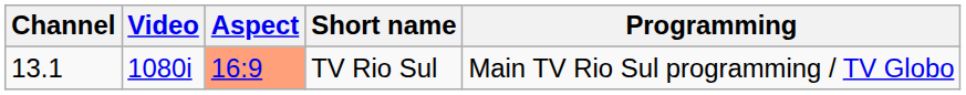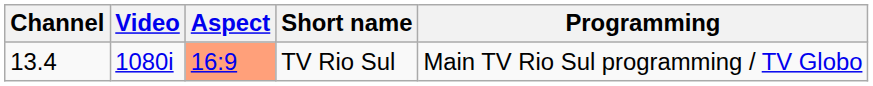 <table class="wikitable">
 <tr>
 <th>Channel</th>
 <th><a href='#'>Video</a></th>
 <th><a href='#'>Aspect</a></th>
 <th>Short name</th>
 <th>Programming</th>
 </tr>
 <tr>
-<td>13.1</td>
+<td>13.4</td>
 <td><a href='#'>1080i</a></td>
 <td style="background: lightsalmon;"><a href='#'>16:9</a></td>
 <td>TV Rio Sul</td>
 <td>Main TV Rio Sul programming / <a href='#'>TV Globo</a></td>
 </tr>
 </table>
